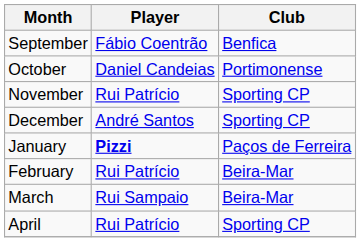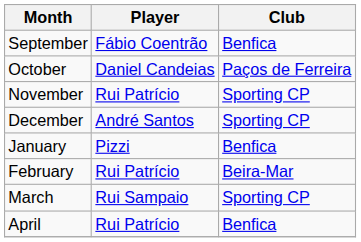 <table class="wikitable" style="font-size:95%">
 <tr>
 <th>Month</th>
 <th>Player</th>
 <th>Club</th>
 </tr>
 <tr --->
 <td>September</td>
 <td> <a href='#'>Fábio Coentrão</a></td>
 <td><a href='#'>Benfica</a></td>
 </tr>
 <tr>
 <td>October</td>
 <td> <a href='#'>Daniel Candeias</a></td>
-<td><a href='#'>Portimonense</a></td>
+<td><a href='#'>Paços de Ferreira</a></td>
 </tr>
 <tr>
 <td>November</td>
 <td> <a href='#'>Rui Patrício</a></td>
 <td><a href='#'>Sporting CP</a></td>
 </tr>
 <tr>
 <td>December</td>
 <td> <a href='#'>André Santos</a></td>
 <td><a href='#'>Sporting CP</a></td>
 </tr>
 <tr>
 <td>January</td>
-<td><strong> <a href='#'>Pizzi</a></strong></td>
-<td><a href='#'>Paços de Ferreira</a></td>
+<td> <a href='#'>Pizzi</a></td>
+<td><a href='#'>Benfica</a></td>
 </tr>
 <tr>
 <td>February</td>
 <td> <a href='#'>Rui Patrício</a></td>
 <td><a href='#'>Beira-Mar</a></td>
 </tr>
 <tr>
 <td>March</td>
 <td> <a href='#'>Rui Sampaio</a></td>
-<td><a href='#'>Beira-Mar</a></td>
+<td><a href='#'>Sporting CP</a></td>
 </tr>
 <tr>
 <td>April</td>
 <td> <a href='#'>Rui Patrício</a></td>
-<td><a href='#'>Sporting CP</a></td>
+<td><a href='#'>Benfica</a></td>
 </tr>
 <tr>
 </tr>
 </table>
